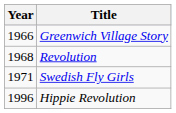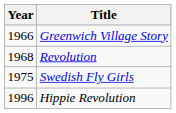 <table class="wikitable">
 <tr style="background:#b0c4de; text-align:center;">
 <th>Year</th>
 <th>Title</th>
 </tr>
 <tr>
 <td>1966</td>
 <td><em><a href='#'>Greenwich Village Story</a></em></td>
 </tr>
 <tr>
 <td>1968</td>
 <td><em><a href='#'>Revolution</a></em></td>
 </tr>
 <tr>
-<td>1971</td>
+<td>1975</td>
 <td><em><a href='#'>Swedish Fly Girls</a></em></td>
 </tr>
 <tr>
 <td>1996</td>
 <td><em>Hippie Revolution</em></td>
 </tr>
 </table>
